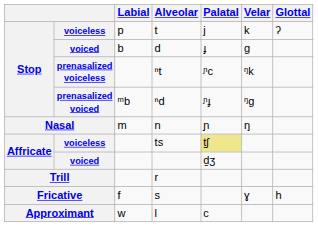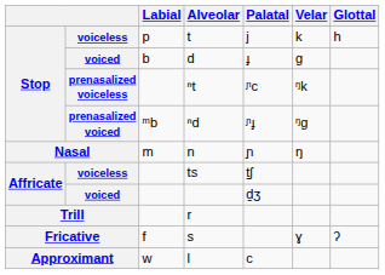 <table class="wikitable">
 <tr>
 <th colspan="2"></th>
 <th><a href='#'>Labial</a></th>
 <th><a href='#'>Alveolar</a></th>
 <th><a href='#'>Palatal</a></th>
 <th><a href='#'>Velar</a></th>
 <th><a href='#'>Glottal</a></th>
 </tr>
 <tr>
 <th rowspan="4"><a href='#'>Stop</a></th>
 <th><a href='#'><small>voiceless</small></a></th>
 <td>p</td>
 <td>t</td>
 <td>j</td>
 <td>k</td>
-<td>ʔ</td>
+<td>h</td>
 </tr>
 <tr>
 <th><small><a href='#'>voiced</a></small></th>
 <td>b</td>
 <td>d</td>
 <td>ɟ</td>
 <td>g</td>
 <td></td>
 </tr>
 <tr>
 <th><small><a href='#'>prenasalized</a></small><br><small><a href='#'>voiceless</a></small></th>
 <td></td>
 <td>ⁿt</td>
 <td>ᶮc</td>
 <td>ᵑk</td>
 <td></td>
 </tr>
 <tr>
 <th><small><a href='#'>prenasalized</a></small><br><small><a href='#'>voiced</a></small></th>
 <td>ᵐb</td>
 <td>ⁿd</td>
 <td>ᶮɟ</td>
 <td>ᵑg</td>
 <td></td>
 </tr>
 <tr>
 <th colspan="2"><a href='#'>Nasal</a></th>
 <td>m</td>
 <td>n</td>
 <td>ɲ</td>
 <td>ŋ</td>
 <td></td>
 </tr>
 <tr>
 <th rowspan="2"><a href='#'>Affricate</a></th>
 <th><small><a href='#'>voiceless</a></small></th>
 <td></td>
 <td>ts</td>
-<td style="background: khaki;">t̠ʃ</td>
+<td>t̠ʃ</td>
 <td></td>
 <td></td>
 </tr>
 <tr>
 <th><small><a href='#'>voiced</a></small></th>
 <td></td>
 <td></td>
 <td>d̠ʒ</td>
 <td></td>
 <td></td>
 </tr>
 <tr>
 <th colspan="2"><a href='#'>Trill</a></th>
 <td></td>
 <td>r</td>
 <td></td>
 <td></td>
 <td></td>
 </tr>
 <tr>
 <th colspan="2"><a href='#'>Fricative</a></th>
 <td>f</td>
 <td>s</td>
 <td></td>
 <td>ɣ</td>
-<td>h</td>
+<td>ʔ</td>
 </tr>
 <tr>
 <th colspan="2"><a href='#'>Approximant</a></th>
 <td>w</td>
 <td>l</td>
 <td>c</td>
 <td></td>
 <td></td>
 </tr>
 </table>
